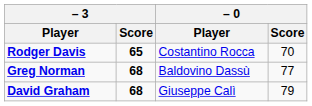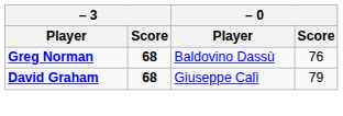 <table class=wikitable>
 <tr>
 <th colspan=2> – 3</th>
 <th colspan=2> – 0</th>
 </tr>
 <tr>
 <th width=140>Player</th>
 <th>Score</th>
 <th width=140>Player</th>
 <th>Score</th>
 </tr>
 <tr>
-<td><strong><a href='#'>Rodger Davis</a></strong></td>
-<td align=center><strong>65</strong></td>
-<td><a href='#'>Costantino Rocca</a></td>
-<td align=center>70</td>
-</tr>
-<tr>
 <td><strong><a href='#'>Greg Norman</a></strong></td>
 <td align=center><strong>68</strong></td>
 <td><a href='#'>Baldovino Dassù</a></td>
-<td align=center>77</td>
+<td align=center>76</td>
 </tr>
 <tr>
 <td><strong><a href='#'>David Graham</a></strong></td>
 <td align=center><strong>68</strong></td>
 <td><a href='#'>Giuseppe Calì</a></td>
 <td align=center>79</td>
 </tr>
 </table>
